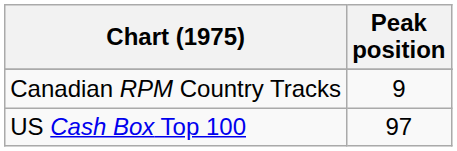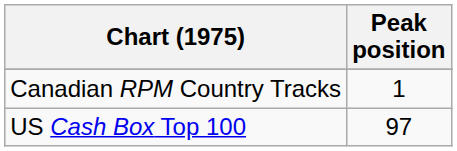 <table class="wikitable sortable">
 <tr>
 <th align="left">Chart (1975)</th>
 <th align="center">Peak<br>position</th>
 </tr>
 <tr>
 </tr>
 <tr>
 </tr>
 <tr>
 <td align="left">Canadian <em>RPM</em> Country Tracks</td>
-<td align="center">9</td>
+<td align="center">1</td>
 </tr>
 <tr>
 <td>US <a href='#'><em>Cash Box</em> Top 100</a></td>
 <td align="center">97</td>
 </tr>
 </table>
